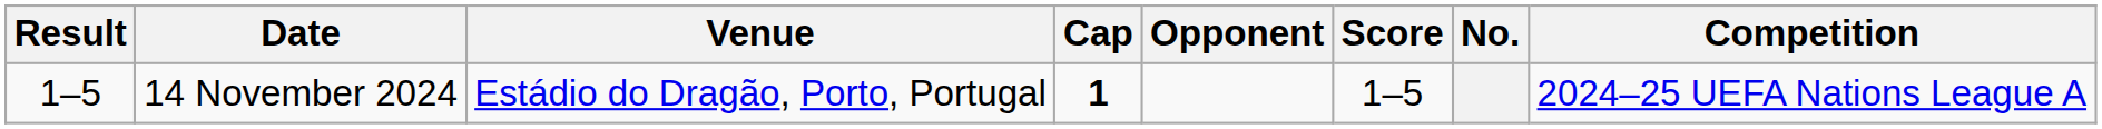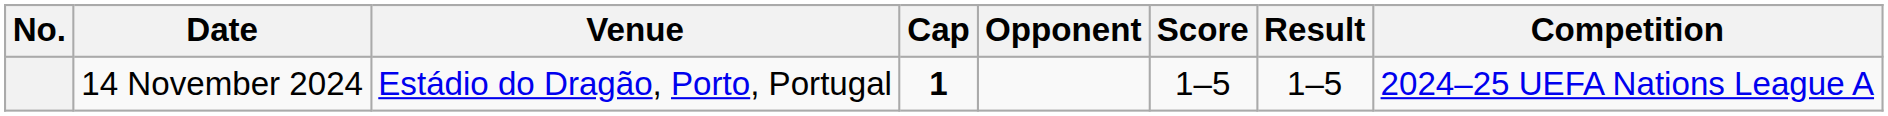 <table class="wikitable sortable plainrowheaders">
 <tr>
-<th scope=col>Result</th>
+<th scope=col>No.</th>
 <th scope=col data-sort-type=date>Date</th>
 <th scope=col>Venue</th>
 <th scope=col>Cap</th>
 <th scope=col>Opponent</th>
 <th scope=col>Score</th>
-<th scope=col>No.</th>
+<th scope=col>Result</th>
 <th scope=col>Competition</th>
 </tr>
 <tr>
-<td align="center">1–5</td>
+<th scope=row></th>
 <td>14 November 2024</td>
 <td><a href='#'>Estádio do Dragão</a>, <a href='#'>Porto</a>, Portugal</td>
 <td align=center><strong>1</strong></td>
 <td></td>
 <td align=center>1–5</td>
-<th scope=row></th>
+<td align="center">1–5</td>
 <td><a href='#'>2024–25 UEFA Nations League A</a></td>
 </tr>
 </table>
